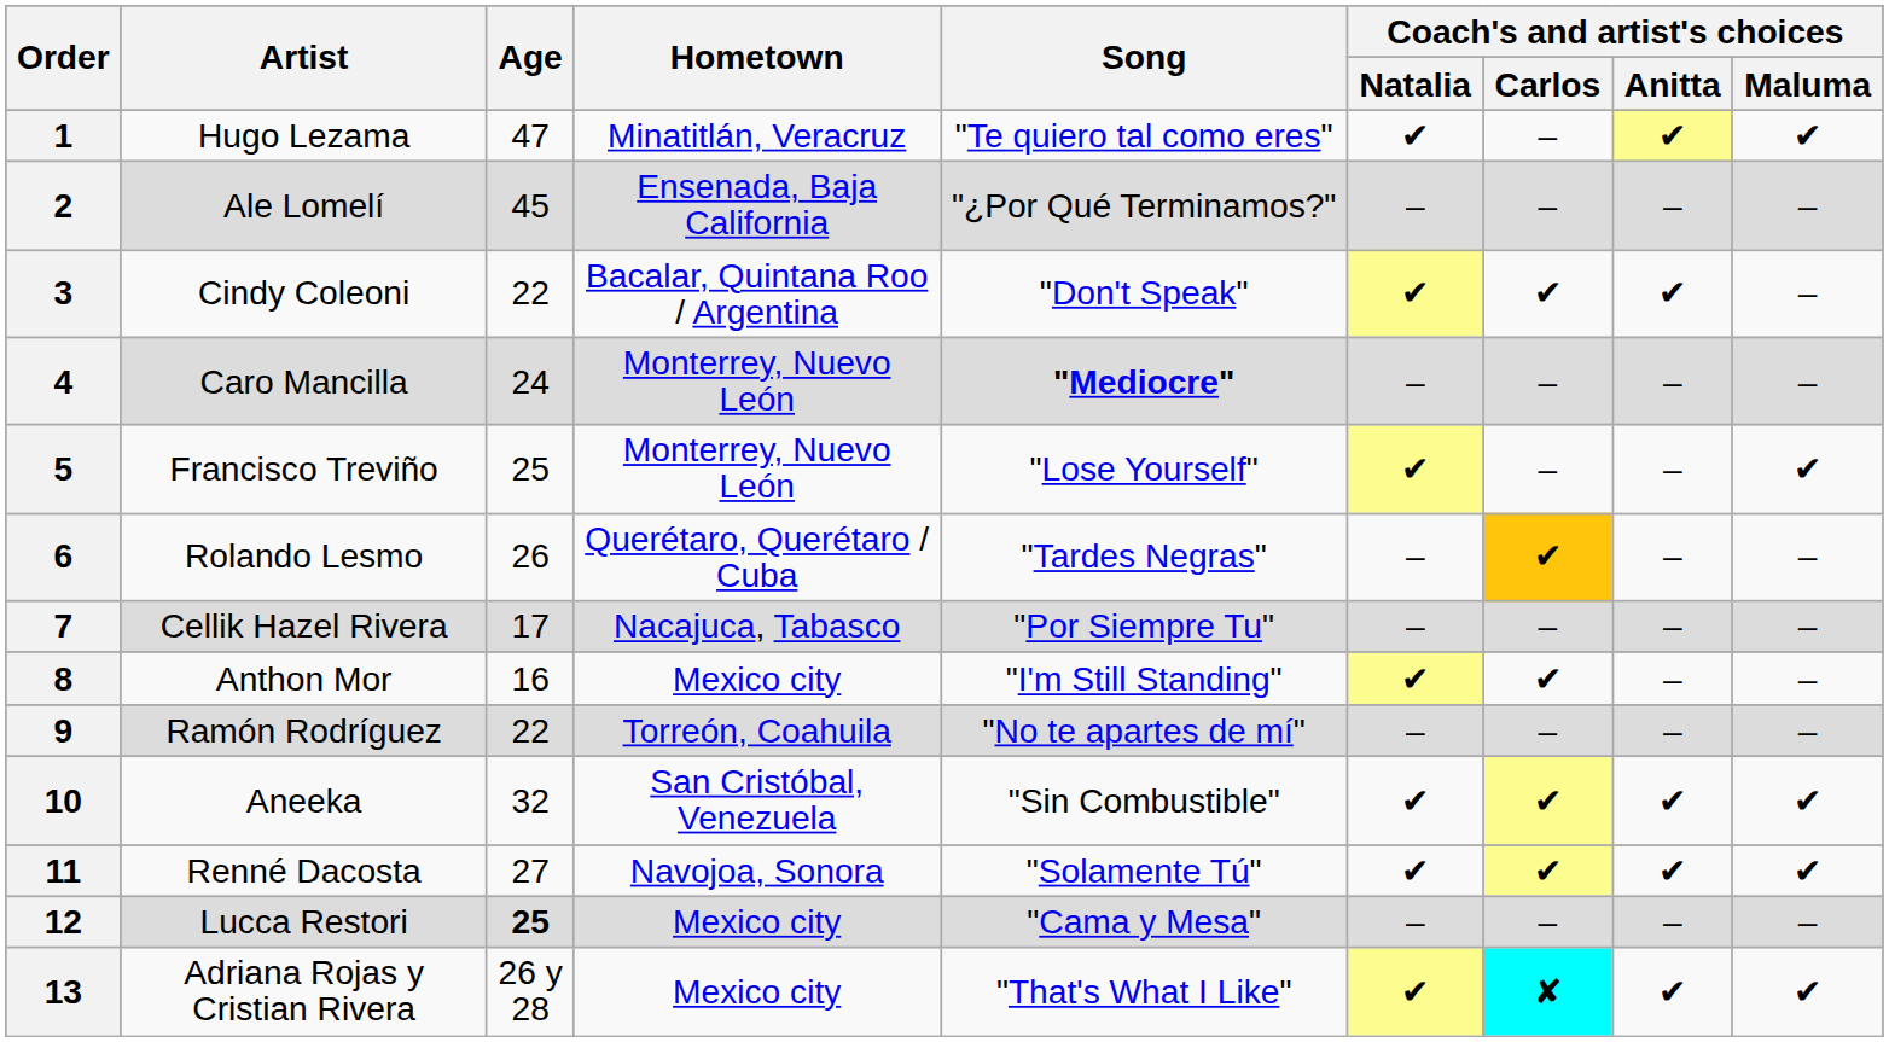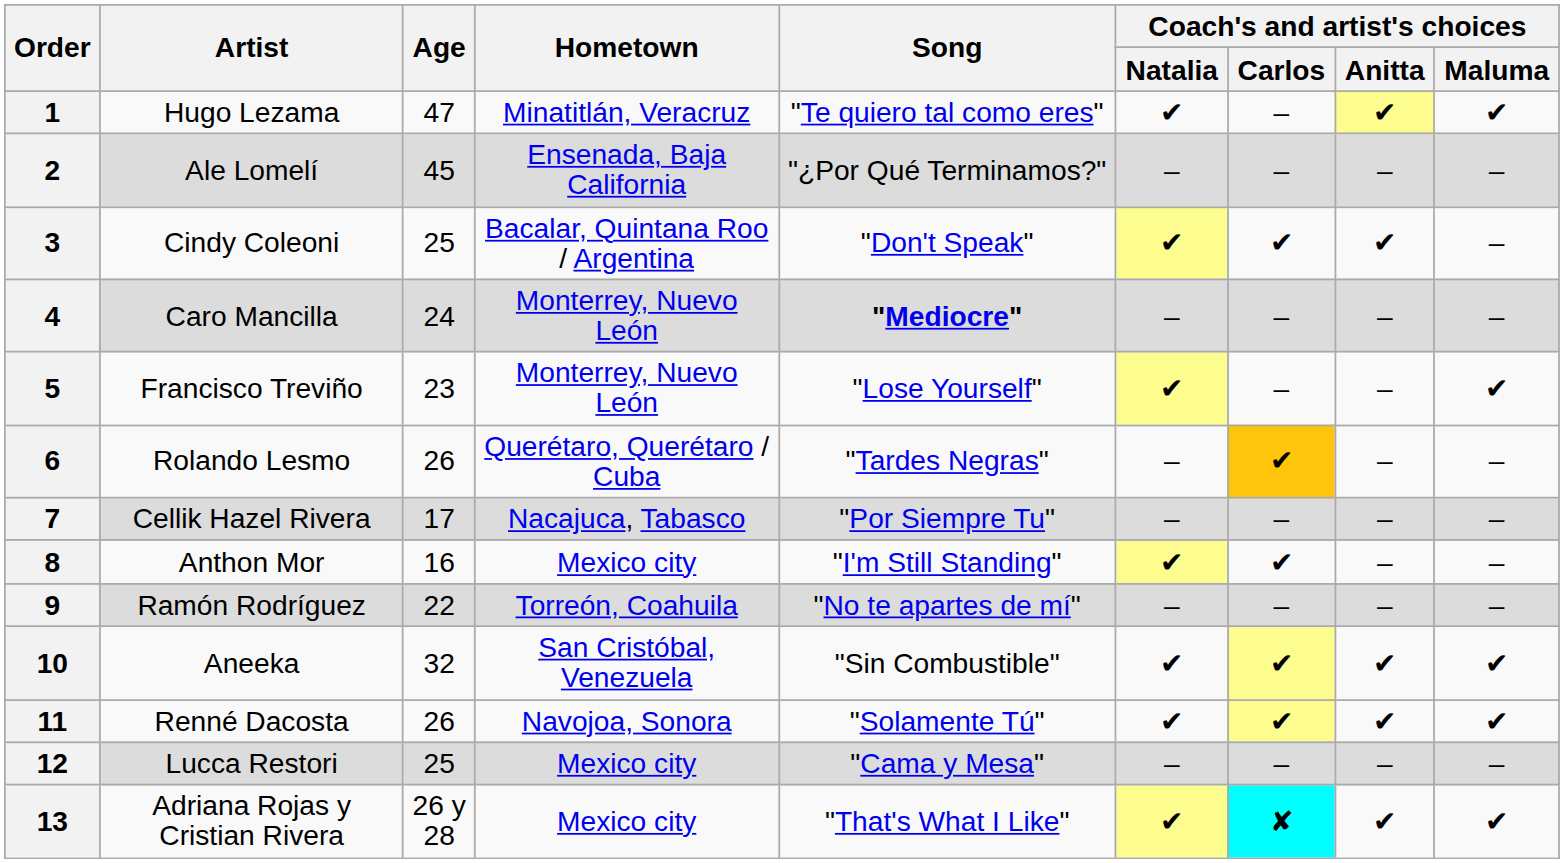 <table class="wikitable" style="text-align:center; line-height:17px; width:100%;">
 <tr>
 <th scope="col" rowspan="2" style="width:04%;">Order</th>
 <th scope="col" rowspan="2" style="width:18%;">Artist</th>
 <th scope="col" rowspan="2" style="width:04%;">Age</th>
 <th scope="col" rowspan="2" style="width:18%;">Hometown</th>
 <th scope="col" rowspan="2" style="width:20%;">Song</th>
 <th scope="col" colspan="4" style="width:24%;">Coach's and artist's choices</th>
 </tr>
 <tr>
 <th width="5%">Natalia</th>
 <th width="5%">Carlos</th>
 <th width="5%">Anitta</th>
 <th width="5%">Maluma</th>
 </tr>
 <tr>
 <th>1</th>
 <td>Hugo Lezama</td>
 <td>47</td>
 <td><a href='#'>Minatitlán, Veracruz</a></td>
 <td>"<a href='#'>Te quiero tal como eres</a>"</td>
 <td>✔</td>
 <td>–</td>
 <td bgcolor="FDFC8F">✔</td>
 <td>✔</td>
 </tr>
 <tr bgcolor="DCDCDC">
 <th>2</th>
 <td>Ale Lomelí</td>
 <td>45</td>
 <td><a href='#'>Ensenada, Baja California</a></td>
 <td>"¿Por Qué Terminamos?"</td>
 <td>–</td>
 <td>–</td>
 <td>–</td>
 <td>–</td>
 </tr>
 <tr>
 <th>3</th>
 <td>Cindy Coleoni</td>
-<td>22</td>
+<td>25</td>
 <td><a href='#'>Bacalar, Quintana Roo</a> / <a href='#'>Argentina</a></td>
 <td>"<a href='#'>Don't Speak</a>"</td>
 <td bgcolor="FDFC8F">✔</td>
 <td>✔</td>
 <td>✔</td>
 <td>–</td>
 </tr>
 <tr bgcolor="DCDCDC">
 <th>4</th>
 <td>Caro Mancilla</td>
 <td>24</td>
 <td><a href='#'>Monterrey, Nuevo León</a></td>
 <td><strong>"<a href='#'>Mediocre</a>"</strong></td>
 <td>–</td>
 <td>–</td>
 <td>–</td>
 <td>–</td>
 </tr>
 <tr>
 <th>5</th>
 <td>Francisco Treviño</td>
-<td>25</td>
+<td>23</td>
 <td><a href='#'>Monterrey, Nuevo León</a></td>
 <td>"<a href='#'>Lose Yourself</a>"</td>
 <td bgcolor="FDFC8F">✔</td>
 <td>–</td>
 <td>–</td>
 <td>✔</td>
 </tr>
 <tr>
 <th>6</th>
 <td>Rolando Lesmo</td>
 <td>26</td>
 <td><a href='#'>Querétaro, Querétaro</a> / <a href='#'>Cuba</a></td>
 <td>"<a href='#'>Tardes Negras</a>"</td>
 <td>–</td>
 <td bgcolor="FFC40C">✔</td>
 <td>–</td>
 <td>–</td>
 </tr>
 <tr bgcolor="DCDCDC">
 <th>7</th>
 <td>Cellik Hazel Rivera</td>
 <td>17</td>
 <td><a href='#'>Nacajuca</a>, <a href='#'>Tabasco</a></td>
 <td>"<a href='#'>Por Siempre Tu</a>"</td>
 <td>–</td>
 <td>–</td>
 <td>–</td>
 <td>–</td>
 </tr>
 <tr>
 <th>8</th>
 <td>Anthon Mor</td>
 <td>16</td>
 <td><a href='#'>Mexico city</a></td>
 <td>"<a href='#'>I'm Still Standing</a>"</td>
 <td bgcolor="FDFC8F">✔</td>
 <td>✔</td>
 <td>–</td>
 <td>–</td>
 </tr>
 <tr bgcolor="DCDCDC">
 <th>9</th>
 <td>Ramón Rodríguez</td>
 <td>22</td>
 <td><a href='#'>Torreón, Coahuila</a></td>
 <td>"<a href='#'>No te apartes de mí</a>"</td>
 <td>–</td>
 <td>–</td>
 <td>–</td>
 <td>–</td>
 </tr>
 <tr>
 <th>10</th>
 <td>Aneeka</td>
 <td>32</td>
 <td><a href='#'>San Cristóbal, Venezuela</a></td>
 <td>"Sin Combustible"</td>
 <td>✔</td>
 <td bgcolor="FDFC8F">✔</td>
 <td>✔</td>
 <td>✔</td>
 </tr>
 <tr>
 <th>11</th>
 <td>Renné Dacosta</td>
-<td>27</td>
+<td>26</td>
 <td><a href='#'>Navojoa, Sonora</a></td>
 <td>"<a href='#'>Solamente Tú</a>"</td>
 <td>✔</td>
 <td bgcolor="FDFC8F">✔</td>
 <td>✔</td>
 <td>✔</td>
 </tr>
 <tr bgcolor="DCDCDC">
 <th>12</th>
 <td>Lucca Restori</td>
-<td><strong>25</strong></td>
+<td>25</td>
 <td><a href='#'>Mexico city</a></td>
 <td>"<a href='#'>Cama y Mesa</a>"</td>
 <td>–</td>
 <td>–</td>
 <td>–</td>
 <td>–</td>
 </tr>
 <tr>
 <th>13</th>
 <td>Adriana Rojas y Cristian Rivera</td>
 <td>26 y 28</td>
 <td><a href='#'>Mexico city</a></td>
 <td>"<a href='#'>That's What I Like</a>"</td>
 <td bgcolor="FDFC8F">✔</td>
 <td bgcolor="00FFFF">✘</td>
 <td>✔</td>
 <td>✔</td>
 </tr>
 </table>
